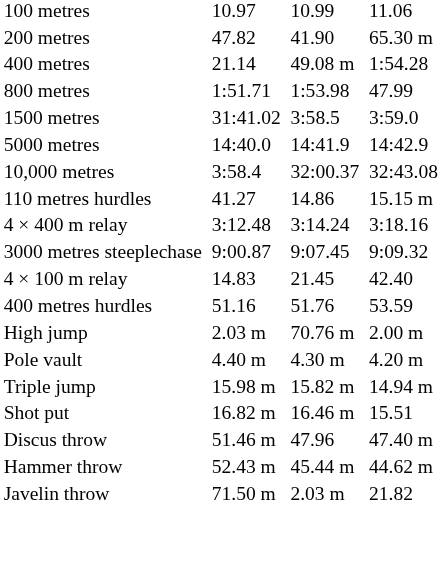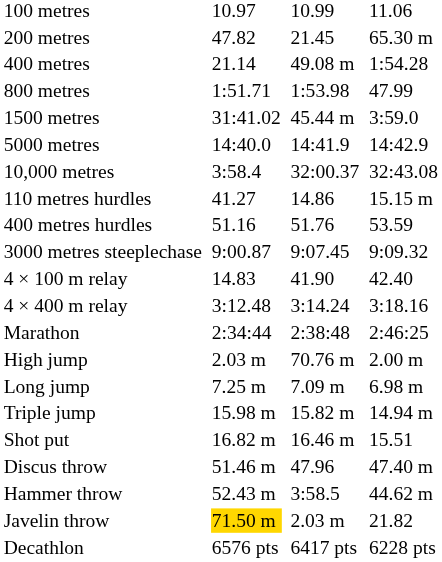 <table>
 <tr>
 <td>100 metres</td>
 <td></td>
 <td>10.97</td>
 <td></td>
 <td>10.99</td>
 <td></td>
 <td>11.06</td>
 </tr>
 <tr>
 <td>200 metres</td>
 <td></td>
 <td>47.82</td>
 <td></td>
-<td>41.90</td>
+<td>21.45</td>
 <td></td>
 <td>65.30 m</td>
 </tr>
 <tr>
 <td>400 metres</td>
 <td></td>
 <td>21.14</td>
 <td></td>
 <td>49.08 m</td>
 <td></td>
 <td>1:54.28</td>
 </tr>
 <tr>
 <td>800 metres</td>
 <td></td>
 <td>1:51.71</td>
 <td></td>
 <td>1:53.98</td>
 <td></td>
 <td>47.99</td>
 </tr>
 <tr>
 <td>1500 metres</td>
 <td></td>
 <td>31:41.02</td>
 <td></td>
-<td>3:58.5</td>
+<td>45.44 m</td>
 <td></td>
 <td>3:59.0</td>
 </tr>
 <tr>
 <td>5000 metres</td>
 <td></td>
 <td>14:40.0</td>
 <td></td>
 <td>14:41.9</td>
 <td></td>
 <td>14:42.9</td>
 </tr>
 <tr>
 <td>10,000 metres</td>
 <td></td>
 <td>3:58.4</td>
 <td></td>
 <td>32:00.37</td>
 <td></td>
 <td>32:43.08</td>
 </tr>
 <tr>
 <td>110 metres hurdles</td>
 <td></td>
 <td>41.27</td>
 <td></td>
 <td>14.86</td>
 <td></td>
 <td>15.15 m</td>
 </tr>
 <tr>
-<td>4 × 400 m relay</td>
+<td>400 metres hurdles</td>
 <td></td>
-<td>3:12.48</td>
+<td>51.16</td>
 <td></td>
-<td>3:14.24</td>
+<td>51.76</td>
 <td></td>
-<td>3:18.16</td>
+<td>53.59</td>
 </tr>
 <tr>
 <td>3000 metres steeplechase</td>
 <td></td>
 <td>9:00.87</td>
 <td></td>
 <td>9:07.45</td>
 <td></td>
 <td>9:09.32</td>
 </tr>
 <tr>
 <td>4 × 100 m relay</td>
 <td></td>
 <td>14.83</td>
 <td></td>
-<td>21.45</td>
+<td>41.90</td>
 <td></td>
 <td>42.40</td>
 </tr>
 <tr>
-<td>400 metres hurdles</td>
+<td>4 × 400 m relay</td>
 <td></td>
-<td>51.16</td>
+<td>3:12.48</td>
 <td></td>
-<td>51.76</td>
+<td>3:14.24</td>
 <td></td>
-<td>53.59</td>
+<td>3:18.16</td>
+</tr>
+<tr>
+<td>Marathon</td>
+<td></td>
+<td>2:34:44</td>
+<td></td>
+<td>2:38:48</td>
+<td></td>
+<td>2:46:25</td>
 </tr>
 <tr>
 <td>High jump</td>
 <td></td>
 <td>2.03 m</td>
 <td></td>
 <td>70.76 m</td>
 <td></td>
 <td>2.00 m</td>
 </tr>
 <tr>
-<td>Pole vault</td>
+<td>Long jump</td>
 <td></td>
-<td>4.40 m</td>
+<td>7.25 m</td>
 <td></td>
-<td>4.30 m</td>
+<td>7.09 m</td>
 <td></td>
-<td>4.20 m</td>
+<td>6.98 m</td>
 </tr>
 <tr>
 <td>Triple jump</td>
 <td></td>
 <td>15.98 m</td>
 <td></td>
 <td>15.82 m</td>
 <td></td>
 <td>14.94 m</td>
 </tr>
 <tr>
 <td>Shot put</td>
 <td></td>
 <td>16.82 m</td>
 <td></td>
 <td>16.46 m</td>
 <td></td>
 <td>15.51</td>
 </tr>
 <tr>
 <td>Discus throw</td>
 <td></td>
 <td>51.46 m</td>
 <td></td>
 <td>47.96</td>
 <td></td>
 <td>47.40 m</td>
 </tr>
 <tr>
 <td>Hammer throw</td>
 <td></td>
 <td>52.43 m</td>
 <td></td>
-<td>45.44 m</td>
+<td>3:58.5</td>
 <td></td>
 <td>44.62 m</td>
 </tr>
 <tr>
 <td>Javelin throw</td>
 <td></td>
-<td>71.50 m</td>
+<td style="background: gold;">71.50 m</td>
 <td></td>
 <td>2.03 m</td>
 <td></td>
 <td>21.82</td>
 </tr>
+<tr>
+<td>Decathlon</td>
+<td></td>
+<td>6576 pts</td>
+<td></td>
+<td>6417 pts</td>
+<td></td>
+<td>6228 pts</td>
+</tr>
 </table>
